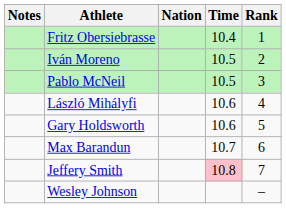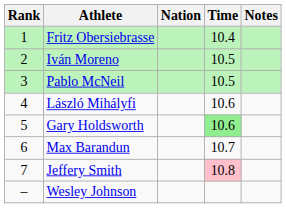 <table class="wikitable sortable" style="text-align:center">
 <tr>
-<th>Notes</th>
+<th>Rank</th>
 <th>Athlete</th>
 <th>Nation</th>
 <th>Time</th>
-<th>Rank</th>
+<th>Notes</th>
 </tr>
 <tr bgcolor=bbf3bb>
-<td></td>
+<td>1</td>
 <td align=left><a href='#'>Fritz Obersiebrasse</a></td>
 <td align=left></td>
 <td>10.4</td>
-<td>1</td>
+<td></td>
 </tr>
 <tr bgcolor=bbf3bb>
-<td></td>
+<td>2</td>
 <td align=left><a href='#'>Iván Moreno</a></td>
 <td align=left></td>
 <td>10.5</td>
-<td>2</td>
+<td></td>
 </tr>
 <tr bgcolor=bbf3bb>
-<td></td>
+<td>3</td>
 <td align=left><a href='#'>Pablo McNeil</a></td>
 <td align=left></td>
 <td>10.5</td>
-<td>3</td>
+<td></td>
 </tr>
 <tr>
-<td></td>
+<td>4</td>
 <td align=left><a href='#'>László Mihályfi</a></td>
 <td align=left></td>
 <td>10.6</td>
-<td>4</td>
+<td></td>
 </tr>
 <tr>
-<td></td>
+<td>5</td>
 <td align=left><a href='#'>Gary Holdsworth</a></td>
 <td align=left></td>
-<td>10.6</td>
-<td>5</td>
+<td style="background: lightgreen;">10.6</td>
+<td></td>
 </tr>
 <tr>
-<td></td>
+<td>6</td>
 <td align=left><a href='#'>Max Barandun</a></td>
 <td align=left></td>
 <td>10.7</td>
-<td>6</td>
+<td></td>
 </tr>
 <tr>
-<td></td>
+<td>7</td>
 <td align=left><a href='#'>Jeffery Smith</a></td>
 <td align=left></td>
 <td style="background: pink;">10.8</td>
-<td>7</td>
+<td></td>
 </tr>
 <tr>
-<td></td>
+<td data-sort-value=8>–</td>
 <td align=left><a href='#'>Wesley Johnson</a></td>
 <td align=left></td>
 <td></td>
-<td data-sort-value=8>–</td>
+<td></td>
 </tr>
 </table>
